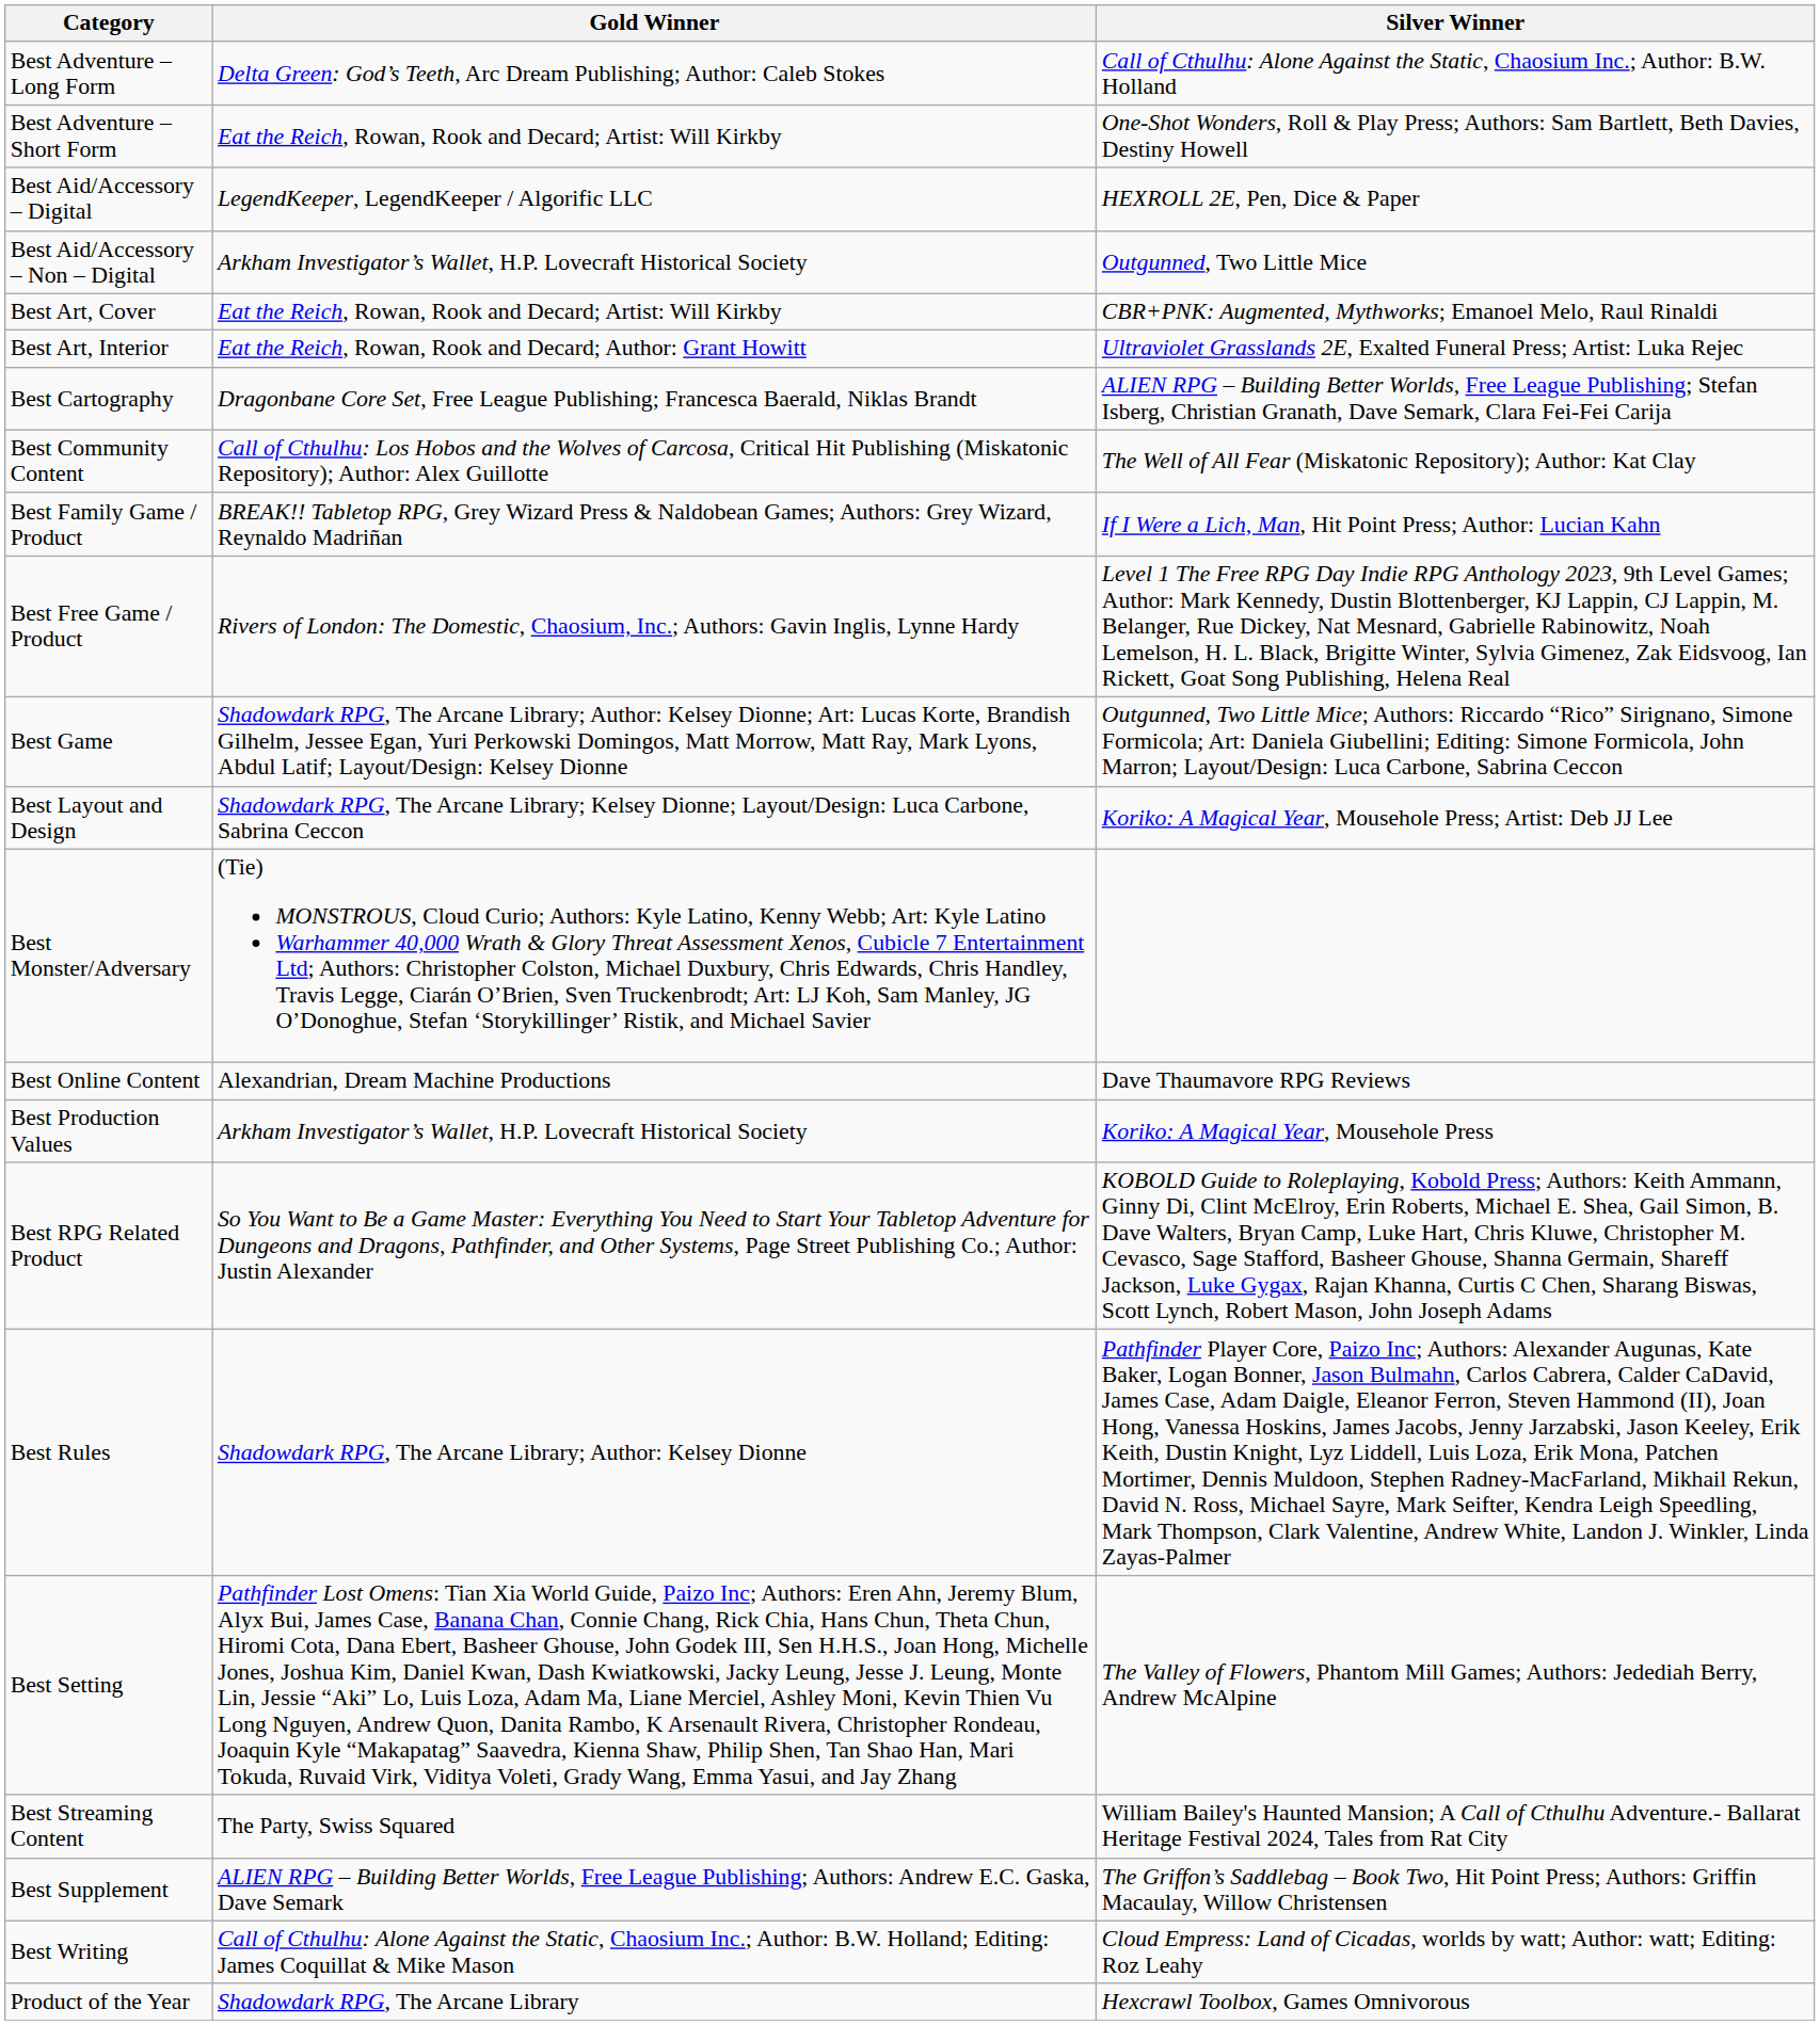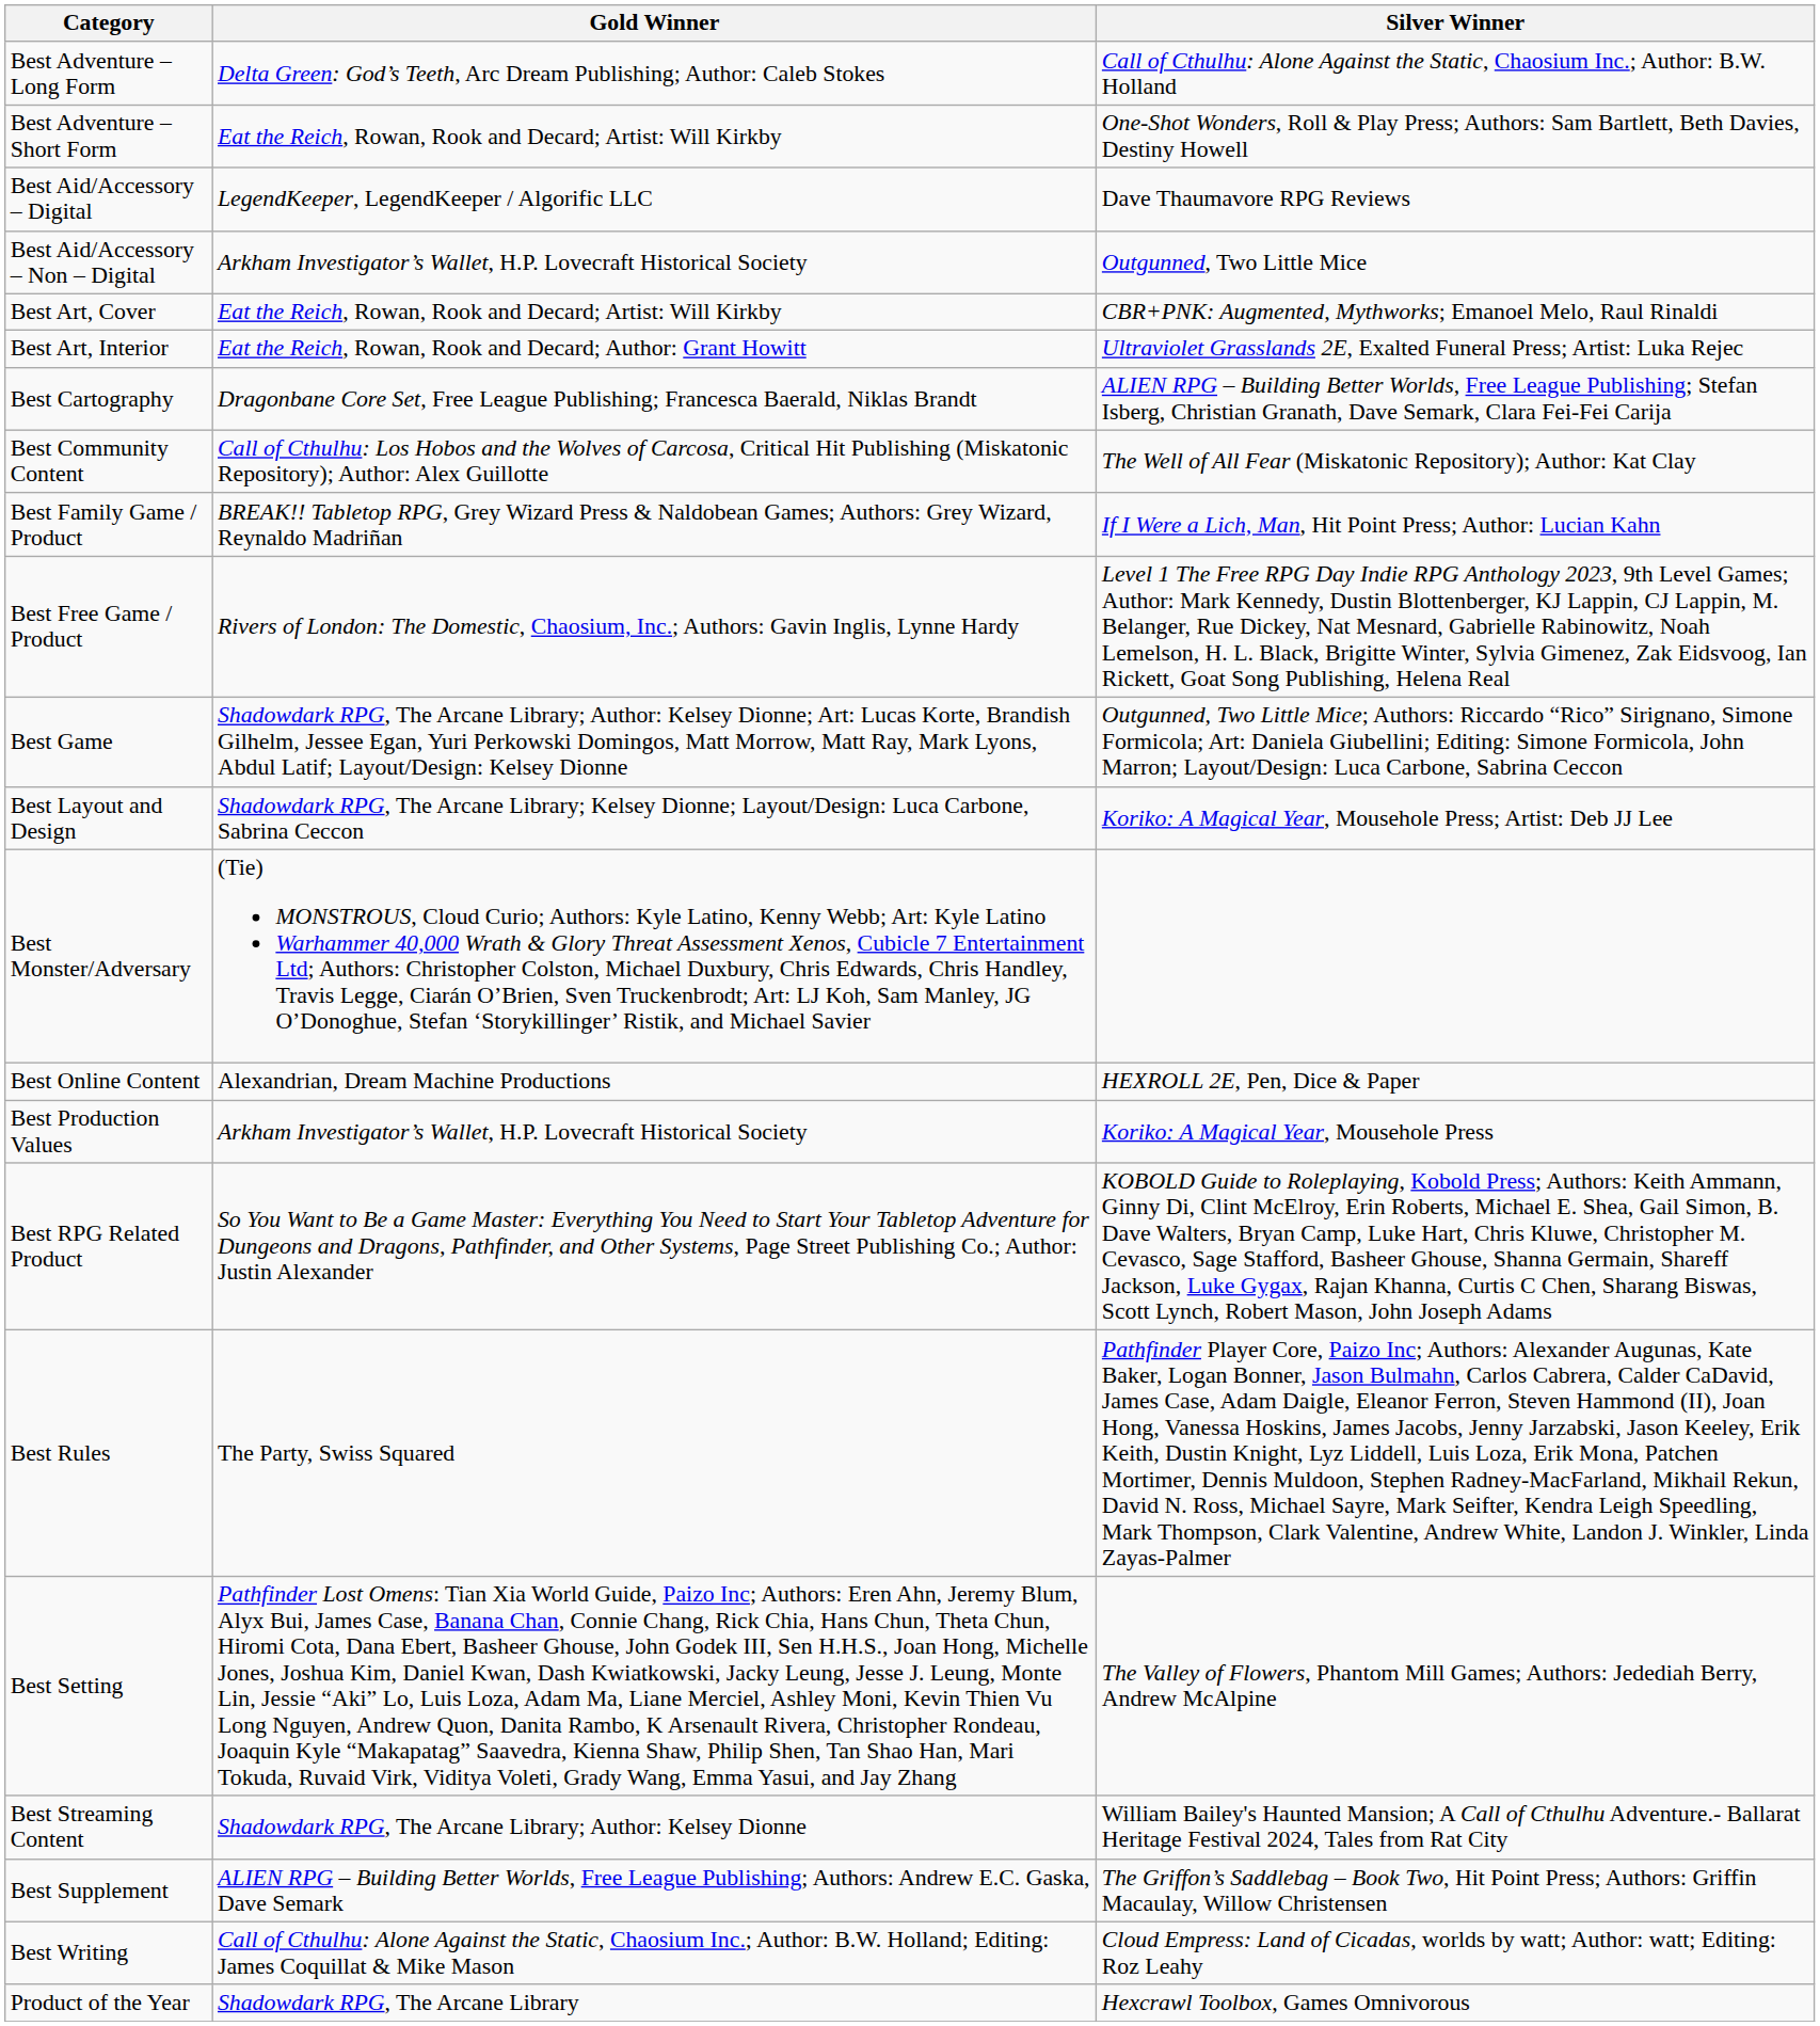 <table class="wikitable">
 <tr>
 <th>Category</th>
 <th>Gold Winner</th>
 <th>Silver Winner</th>
 </tr>
 <tr>
 <td>Best Adventure – Long Form</td>
 <td><em><a href='#'>Delta Green</a>: God’s Teeth</em>, Arc Dream Publishing; Author: Caleb Stokes</td>
 <td><em><a href='#'>Call of Cthulhu</a>: Alone Against the Static</em>, <a href='#'>Chaosium Inc.</a>; Author: B.W. Holland</td>
 </tr>
 <tr>
 <td>Best Adventure – Short Form</td>
 <td><em><a href='#'>Eat the Reich</a></em>, Rowan, Rook and Decard; Artist: Will Kirkby</td>
 <td><em>One-Shot Wonders</em>, Roll & Play Press; Authors: Sam Bartlett, Beth Davies, Destiny Howell</td>
 </tr>
 <tr>
 <td>Best Aid/Accessory – Digital</td>
 <td><em>LegendKeeper</em>, LegendKeeper / Algorific LLC</td>
-<td><em>HEXROLL 2E</em>, Pen, Dice & Paper</td>
+<td>Dave Thaumavore RPG Reviews</td>
 </tr>
 <tr>
 <td>Best Aid/Accessory – Non – Digital</td>
 <td><em>Arkham Investigator’s Wallet</em>, H.P. Lovecraft Historical Society</td>
 <td><em><a href='#'>Outgunned</a></em>, Two Little Mice</td>
 </tr>
 <tr>
 <td>Best Art, Cover</td>
 <td><em><a href='#'>Eat the Reich</a></em>, Rowan, Rook and Decard; Artist: Will Kirkby</td>
 <td><em>CBR+PNK: Augmented, Mythworks</em>; Emanoel Melo, Raul Rinaldi</td>
 </tr>
 <tr>
 <td>Best Art, Interior</td>
 <td><em><a href='#'>Eat the Reich</a></em>, Rowan, Rook and Decard; Author: <a href='#'>Grant Howitt</a></td>
 <td><em><a href='#'>Ultraviolet Grasslands</a> 2E</em>, Exalted Funeral Press; Artist: Luka Rejec</td>
 </tr>
 <tr>
 <td>Best Cartography</td>
 <td><em>Dragonbane Core Set</em>, Free League Publishing; Francesca Baerald, Niklas Brandt</td>
 <td><em><a href='#'>ALIEN RPG</a> – Building Better Worlds</em>, <a href='#'>Free League Publishing</a>; Stefan Isberg, Christian Granath, Dave Semark, Clara Fei-Fei Carija</td>
 </tr>
 <tr>
 <td>Best Community Content</td>
 <td><em><a href='#'>Call of Cthulhu</a>: Los Hobos and the Wolves of Carcosa</em>, Critical Hit Publishing  (Miskatonic Repository); Author: Alex Guillotte</td>
 <td><em>The Well of All Fear</em>  (Miskatonic Repository); Author: Kat Clay</td>
 </tr>
 <tr>
 <td>Best Family Game / Product</td>
 <td><em>BREAK!! Tabletop RPG</em>, Grey Wizard Press & Naldobean Games; Authors: Grey Wizard, Reynaldo Madriñan</td>
 <td><em><a href='#'>If I Were a Lich, Man</a></em>, Hit Point Press; Author: <a href='#'>Lucian Kahn</a></td>
 </tr>
 <tr>
 <td>Best Free Game / Product</td>
 <td><em>Rivers of London: The Domestic</em>, <a href='#'>Chaosium, Inc.</a>; Authors: Gavin Inglis, Lynne Hardy</td>
 <td><em>Level 1 The Free RPG Day Indie RPG Anthology 2023</em>, 9th Level Games; Author: Mark Kennedy, Dustin Blottenberger, KJ Lappin, CJ Lappin, M. Belanger, Rue Dickey, Nat Mesnard, Gabrielle Rabinowitz, Noah Lemelson, H. L. Black, Brigitte Winter, Sylvia Gimenez, Zak Eidsvoog, Ian Rickett, Goat Song Publishing, Helena Real</td>
 </tr>
 <tr>
 <td>Best Game</td>
 <td><em><a href='#'>Shadowdark RPG</a></em>, The Arcane Library; Author: Kelsey Dionne; Art: Lucas Korte, Brandish Gilhelm, Jessee Egan, Yuri Perkowski Domingos, Matt Morrow, Matt Ray, Mark Lyons, Abdul Latif; Layout/Design: Kelsey Dionne</td>
 <td><em>Outgunned, Two Little Mice</em>; Authors: Riccardo “Rico” Sirignano, Simone Formicola; Art: Daniela Giubellini; Editing: Simone Formicola, John Marron; Layout/Design: Luca Carbone, Sabrina Ceccon</td>
 </tr>
 <tr>
 <td>Best Layout and Design</td>
 <td><em><a href='#'>Shadowdark RPG</a></em>, The Arcane Library; Kelsey Dionne; Layout/Design: Luca Carbone, Sabrina Ceccon</td>
 <td><em><a href='#'>Koriko: A Magical Year</a></em>, Mousehole Press; Artist: Deb JJ Lee</td>
 </tr>
 <tr>
 <td>Best Monster/Adversary</td>
 <td>(Tie)<br><ul><li><em>MONSTROUS</em>, Cloud Curio; Authors: Kyle Latino, Kenny Webb; Art: Kyle Latino</li><li><em><a href='#'>Warhammer 40,000</a> Wrath & Glory Threat Assessment Xenos</em>, <a href='#'>Cubicle 7 Entertainment Ltd</a>; Authors: Christopher Colston, Michael Duxbury, Chris Edwards, Chris Handley, Travis Legge, Ciarán O’Brien, Sven Truckenbrodt; Art: LJ Koh, Sam Manley, JG O’Donoghue, Stefan ‘Storykillinger’ Ristik, and Michael Savier</li></ul></td>
 <td></td>
 </tr>
 <tr>
 <td>Best Online Content</td>
 <td>Alexandrian, Dream Machine Productions</td>
-<td>Dave Thaumavore RPG Reviews</td>
+<td><em>HEXROLL 2E</em>, Pen, Dice & Paper</td>
 </tr>
 <tr>
 <td>Best Production Values</td>
 <td><em>Arkham Investigator’s Wallet</em>, H.P. Lovecraft Historical Society</td>
 <td><em><a href='#'>Koriko: A Magical Year</a></em>, Mousehole Press</td>
 </tr>
 <tr>
 <td>Best RPG Related Product</td>
 <td><em>So You Want to Be a Game Master: Everything You Need to Start Your Tabletop Adventure for Dungeons and Dragons, Pathfinder, and Other Systems</em>, Page Street Publishing Co.; Author: Justin Alexander</td>
 <td><em>KOBOLD Guide to Roleplaying</em>, <a href='#'>Kobold Press</a>; Authors: Keith Ammann, Ginny Di, Clint McElroy, Erin Roberts, Michael E. Shea, Gail Simon, B. Dave Walters, Bryan Camp, Luke Hart, Chris Kluwe, Christopher M. Cevasco, Sage Stafford, Basheer Ghouse, Shanna Germain, Shareff Jackson, <a href='#'>Luke Gygax</a>, Rajan Khanna, Curtis C Chen, Sharang Biswas, Scott Lynch, Robert Mason, John Joseph Adams</td>
 </tr>
 <tr>
 <td>Best Rules</td>
-<td><em><a href='#'>Shadowdark RPG</a></em>, The Arcane Library; Author: Kelsey Dionne</td>
+<td>The Party, Swiss Squared</td>
 <td><em><a href='#'>Pathfinder</a></em> Player Core, <a href='#'>Paizo Inc</a>; Authors: Alexander Augunas, Kate Baker, Logan Bonner, <a href='#'>Jason Bulmahn</a>, Carlos Cabrera, Calder CaDavid, James Case, Adam Daigle, Eleanor Ferron, Steven Hammond (II), Joan Hong, Vanessa Hoskins, James Jacobs, Jenny Jarzabski, Jason Keeley, Erik Keith, Dustin Knight, Lyz Liddell, Luis Loza, Erik Mona, Patchen Mortimer, Dennis Muldoon, Stephen Radney-MacFarland, Mikhail Rekun, David N. Ross, Michael Sayre, Mark Seifter, Kendra Leigh Speedling, Mark Thompson, Clark Valentine, Andrew White, Landon J. Winkler, Linda Zayas-Palmer</td>
 </tr>
 <tr>
 <td>Best Setting</td>
 <td><em><a href='#'>Pathfinder</a> Lost Omens</em>: Tian Xia World Guide, <a href='#'>Paizo Inc</a>; Authors: Eren Ahn, Jeremy Blum, Alyx Bui, James Case, <a href='#'>Banana Chan</a>, Connie Chang, Rick Chia, Hans Chun, Theta Chun, Hiromi Cota, Dana Ebert, Basheer Ghouse, John Godek III, Sen H.H.S., Joan Hong, Michelle Jones, Joshua Kim, Daniel Kwan, Dash Kwiatkowski, Jacky Leung, Jesse J. Leung, Monte Lin, Jessie “Aki” Lo, Luis Loza, Adam Ma, Liane Merciel, Ashley Moni, Kevin Thien Vu Long Nguyen, Andrew Quon, Danita Rambo, K Arsenault Rivera, Christopher Rondeau, Joaquin Kyle “Makapatag” Saavedra, Kienna Shaw, Philip Shen, Tan Shao Han, Mari Tokuda, Ruvaid Virk, Viditya Voleti, Grady Wang, Emma Yasui, and Jay Zhang</td>
 <td><em>The Valley of Flowers</em>, Phantom Mill Games; Authors: Jedediah Berry, Andrew McAlpine</td>
 </tr>
 <tr>
 <td>Best Streaming Content</td>
-<td>The Party, Swiss Squared</td>
+<td><em><a href='#'>Shadowdark RPG</a></em>, The Arcane Library; Author: Kelsey Dionne</td>
 <td>William Bailey's Haunted Mansion; A <em>Call of Cthulhu</em> Adventure.- Ballarat Heritage Festival 2024, Tales from Rat City</td>
 </tr>
 <tr>
 <td>Best Supplement</td>
 <td><a href='#'><em>ALIEN RPG</em></a> <em>– Building Better Worlds</em>, <a href='#'>Free League Publishing</a>; Authors: Andrew E.C. Gaska, Dave Semark</td>
 <td><em>The Griffon’s Saddlebag – Book Two</em>, Hit Point Press; Authors: Griffin Macaulay, Willow Christensen</td>
 </tr>
 <tr>
 <td>Best Writing</td>
 <td><em><a href='#'>Call of Cthulhu</a>: Alone Against the Static</em>, <a href='#'>Chaosium Inc.</a>; Author: B.W. Holland; Editing: James Coquillat & Mike Mason</td>
 <td><em>Cloud Empress: Land of Cicadas</em>, worlds by watt; Author: watt; Editing: Roz Leahy</td>
 </tr>
 <tr>
 <td>Product of the Year</td>
 <td><em><a href='#'>Shadowdark RPG</a></em>, The Arcane Library</td>
 <td><em>Hexcrawl Toolbox</em>, Games Omnivorous</td>
 </tr>
 <tr>
 </tr>
 </table>
